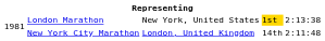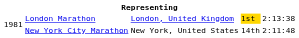 <table>
 <tr>
 <th colspan="5">Representing </th>
 </tr>
 <tr>
 <td rowspan=2>1981</td>
 <td><a href='#'>London Marathon</a></td>
-<td>New York, United States</td>
+<td><a href='#'>London, United Kingdom</a></td>
 <td bgcolor="gold">1st</td>
 <td>2:13:38 </td>
 </tr>
 <tr>
 <td><a href='#'>New York City Marathon</a></td>
-<td><a href='#'>London, United Kingdom</a></td>
+<td>New York, United States</td>
 <td>14th</td>
 <td>2:11:48</td>
 </tr>
 </table>
